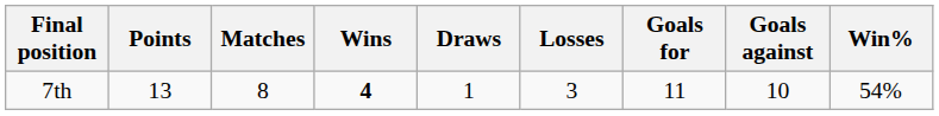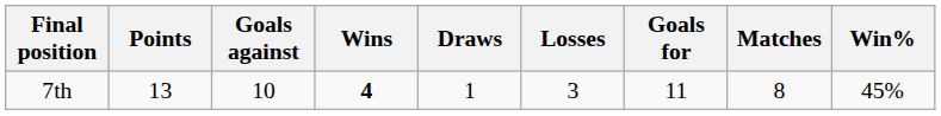 <table class="wikitable" style="font-size: 95%; text-align: center;">
 <tr>
 <th width=60>Final position</th>
 <th width=60>Points</th>
-<th width=60>Matches</th>
+<th width=60>Goals against</th>
 <th width=60>Wins</th>
 <th width=60>Draws</th>
 <th width=60>Losses</th>
 <th width=60>Goals for</th>
-<th width=60>Goals against</th>
+<th width=60>Matches</th>
 <th width=60>Win%</th>
 </tr>
 <tr>
 <td>7th</td>
 <td>13</td>
-<td>8</td>
+<td>10</td>
 <td><strong>4</strong></td>
 <td>1</td>
 <td>3</td>
 <td>11</td>
-<td>10</td>
-<td>54%</td>
+<td>8</td>
+<td>45%</td>
 </tr>
 </table>
